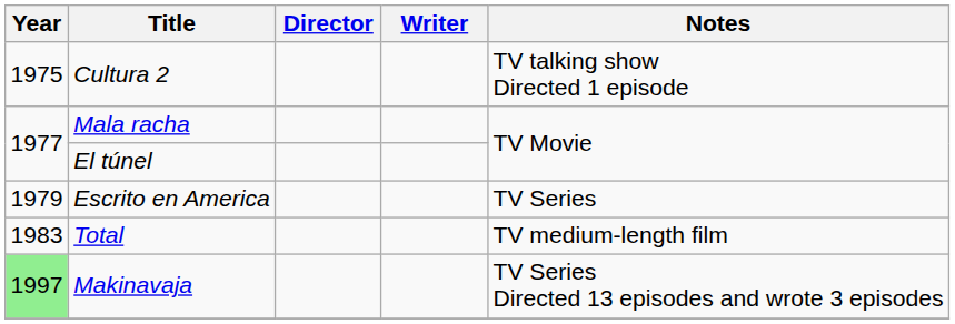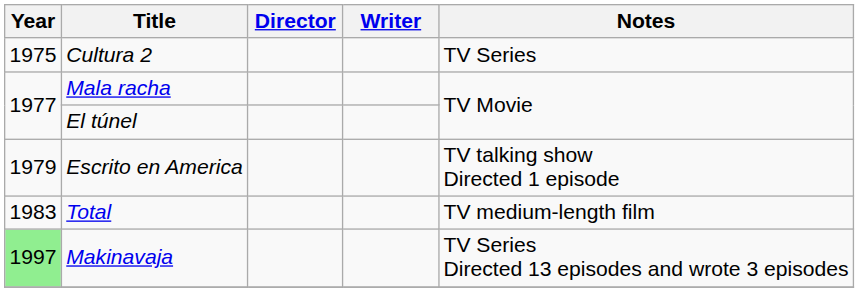 <table class="wikitable">
 <tr>
 <th>Year</th>
 <th>Title</th>
 <th width=65><a href='#'>Director</a></th>
 <th width=65><a href='#'> Writer</a></th>
 <th>Notes</th>
 </tr>
 <tr>
 <td>1975</td>
 <td><em>Cultura 2</em></td>
 <td></td>
 <td></td>
-<td>TV talking show<br>Directed 1 episode</td>
+<td>TV Series</td>
 </tr>
 <tr>
 <td rowspan=2>1977</td>
 <td><em><a href='#'>Mala racha</a> </em></td>
 <td></td>
 <td></td>
 <td rowspan=2>TV Movie</td>
 </tr>
 <tr>
 <td><em>El túnel</em></td>
 <td></td>
 <td></td>
 </tr>
 <tr>
 <td>1979</td>
 <td><em>Escrito en America</em></td>
 <td></td>
 <td></td>
-<td>TV Series</td>
+<td>TV talking show<br>Directed 1 episode</td>
 </tr>
 <tr>
 <td>1983</td>
 <td><em><a href='#'>Total</a> </em></td>
 <td></td>
 <td></td>
 <td>TV medium-length film</td>
 </tr>
 <tr>
 <td style="background: lightgreen;">1997</td>
 <td><em><a href='#'>Makinavaja</a></em></td>
 <td></td>
 <td></td>
 <td>TV Series<br>Directed 13 episodes and wrote 3 episodes</td>
 </tr>
 <tr>
 </tr>
 </table>
